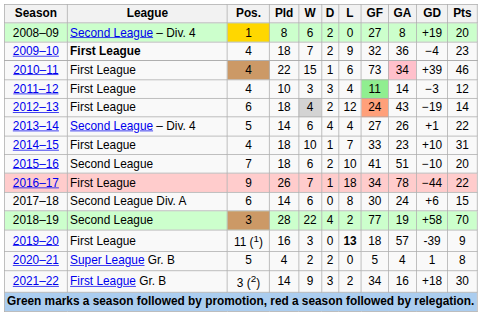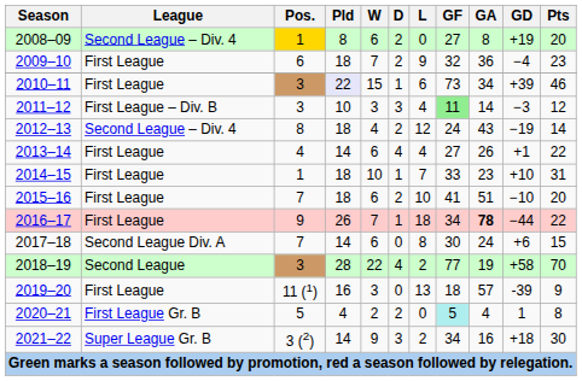 <table class="wikitable">
 <tr>
 <th>Season</th>
 <th>League</th>
 <th>Pos.</th>
 <th>Pld</th>
 <th>W</th>
 <th>D</th>
 <th>L</th>
 <th>GF</th>
 <th>GA</th>
 <th>GD</th>
 <th>Pts</th>
 </tr>
 <tr align=center bgcolor=#cfc>
 <td>2008–09</td>
 <td align=left><a href='#'>Second League</a> – Div. 4</td>
 <td bgcolor=gold>1</td>
 <td>8</td>
 <td>6</td>
 <td>2</td>
 <td>0</td>
 <td>27</td>
 <td>8</td>
 <td>+19</td>
 <td>20</td>
 </tr>
 <tr align=center>
 <td><a href='#'>2009–10</a></td>
-<td align=left><strong>First League</strong></td>
-<td>4</td>
+<td align=left>First League</td>
+<td>6</td>
 <td>18</td>
 <td>7</td>
 <td>2</td>
 <td>9</td>
 <td>32</td>
 <td>36</td>
 <td>−4</td>
 <td>23</td>
 </tr>
 <tr align=center>
 </tr>
 <tr align=center>
 <td><a href='#'>2010–11</a></td>
 <td align=left>First League</td>
-<td bgcolor=cc9966>4</td>
-<td>22</td>
+<td bgcolor=cc9966>3</td>
+<td style="background: lavender;">22</td>
 <td>15</td>
 <td>1</td>
 <td>6</td>
 <td>73</td>
-<td style="background: pink;">34</td>
+<td>34</td>
 <td>+39</td>
 <td>46</td>
 </tr>
 <tr align=center>
 <td><a href='#'>2011–12</a></td>
-<td align=left>First League</td>
-<td>4</td>
+<td align=left>First League – Div. B</td>
+<td>3</td>
 <td>10</td>
 <td>3</td>
 <td>3</td>
 <td>4</td>
 <td style="background: lightgreen;">11</td>
 <td>14</td>
 <td>−3</td>
 <td>12</td>
 </tr>
 <tr align=center>
 <td><a href='#'>2012–13</a></td>
-<td align=left>First League</td>
-<td>6</td>
+<td align=left><a href='#'>Second League</a> – Div. 4</td>
+<td>8</td>
 <td>18</td>
-<td style="background: lightgrey;">4</td>
+<td>4</td>
 <td>2</td>
 <td>12</td>
-<td style="background: lightsalmon;">24</td>
+<td>24</td>
 <td>43</td>
 <td>−19</td>
 <td>14</td>
 </tr>
 <tr align=center>
 <td><a href='#'>2013–14</a></td>
-<td align=left><a href='#'>Second League</a> – Div. 4</td>
-<td>5</td>
+<td align=left>First League</td>
+<td>4</td>
 <td>14</td>
 <td>6</td>
 <td>4</td>
 <td>4</td>
 <td>27</td>
 <td>26</td>
 <td>+1</td>
 <td>22</td>
 </tr>
 <tr align=center>
 <td><a href='#'>2014–15</a></td>
 <td align=left>First League</td>
-<td>4</td>
+<td>1</td>
 <td>18</td>
 <td>10</td>
 <td>1</td>
 <td>7</td>
 <td>33</td>
 <td>23</td>
 <td>+10</td>
 <td>31</td>
 </tr>
 <tr align=center>
 <td><a href='#'>2015–16</a></td>
-<td align=left>Second League</td>
+<td align=left>First League</td>
 <td>7</td>
 <td>18</td>
 <td>6</td>
 <td>2</td>
 <td>10</td>
 <td>41</td>
 <td>51</td>
 <td>−10</td>
 <td>20</td>
 </tr>
 <tr align=center bgcolor=#fcc>
 <td><a href='#'>2016–17</a></td>
 <td align=left>First League</td>
 <td>9</td>
 <td>26</td>
 <td>7</td>
 <td>1</td>
 <td>18</td>
 <td>34</td>
-<td>78</td>
+<td><strong>78</strong></td>
 <td>−44</td>
 <td>22</td>
 </tr>
 <tr align=center>
 <td>2017–18</td>
 <td align=left>Second League Div. A</td>
-<td>6</td>
+<td>7</td>
 <td>14</td>
 <td>6</td>
 <td>0</td>
 <td>8</td>
 <td>30</td>
 <td>24</td>
 <td>+6</td>
 <td>15</td>
 </tr>
 <tr align=center  bgcolor=#cfc>
 <td>2018–19</td>
 <td align=left>Second League</td>
 <td bgcolor=cc9966>3</td>
 <td>28</td>
 <td>22</td>
 <td>4</td>
 <td>2</td>
 <td>77</td>
 <td>19</td>
 <td>+58</td>
 <td>70</td>
 </tr>
 <tr align=center>
 <td><a href='#'>2019–20</a></td>
 <td align=left>First League</td>
 <td>11 (<sup>1</sup>)</td>
 <td>16</td>
 <td>3</td>
 <td>0</td>
-<td><strong>13</strong></td>
+<td>13</td>
 <td>18</td>
 <td>57</td>
 <td>-39</td>
 <td>9</td>
 </tr>
 <tr align=center>
 <td><a href='#'>2020–21</a></td>
-<td align=left><a href='#'>Super League</a> Gr. B</td>
+<td align=left><a href='#'>First League</a> Gr. B</td>
 <td>5</td>
 <td>4</td>
 <td>2</td>
 <td>2</td>
 <td>0</td>
-<td>5</td>
+<td style="background: paleturquoise;">5</td>
 <td>4</td>
 <td>1</td>
 <td>8</td>
 </tr>
 <tr align=center>
 <td><a href='#'>2021–22</a></td>
-<td align=left><a href='#'>First League</a> Gr. B</td>
+<td align=left><a href='#'>Super League</a> Gr. B</td>
 <td>3 (<sup>2</sup>)</td>
 <td>14</td>
 <td>9</td>
 <td>3</td>
 <td>2</td>
 <td>34</td>
 <td>16</td>
 <td>+18</td>
 <td>30</td>
 </tr>
 <tr bgcolor=#abcdef>
 <td colspan=11 align=center><strong>Green marks a season followed by promotion, red a season followed by relegation.</strong></td>
 </tr>
 </table>
